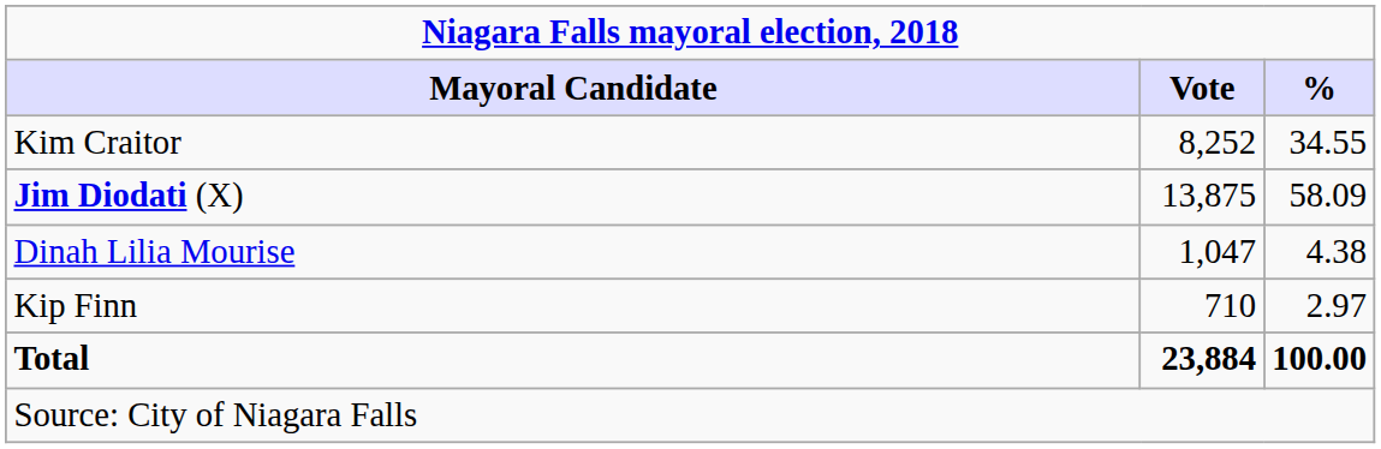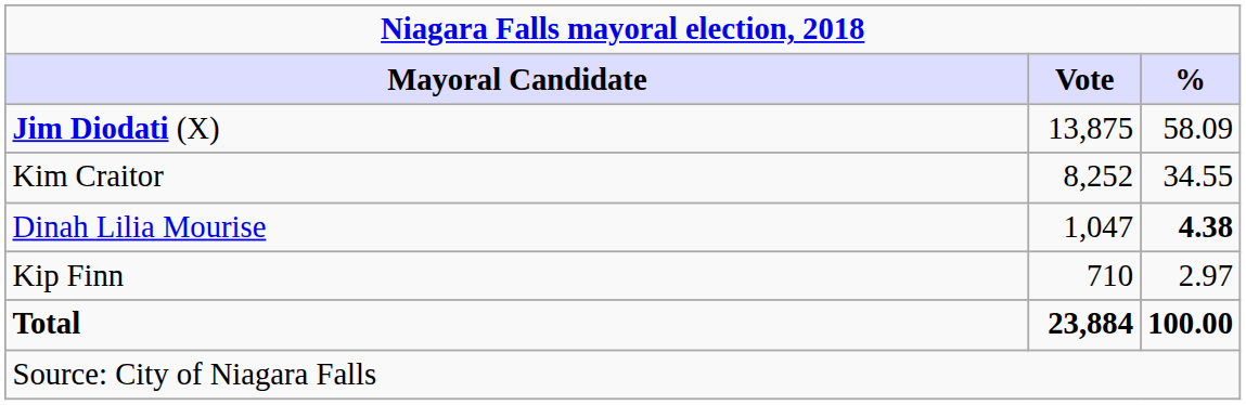 <table class="wikitable">
 <tr>
 <td colspan="3" style="text-align:center;"><strong><a href='#'>Niagara Falls mayoral election, 2018</a></strong></td>
 </tr>
 <tr>
 <th style="background:#ddf; width:520px;">Mayoral Candidate</th>
 <th style="background:#ddf; width:50px;">Vote</th>
 <th style="background:#ddf; width:30px;">%</th>
 </tr>
 <tr>
+<td><strong><a href='#'>Jim Diodati</a></strong> (X)</td>
+<td align=right>13,875</td>
+<td align=right>58.09</td>
+</tr>
+<tr>
 <td>Kim Craitor</td>
 <td align=right>8,252</td>
 <td align=right>34.55</td>
 </tr>
 <tr>
-<td><strong><a href='#'>Jim Diodati</a></strong> (X)</td>
-<td align=right>13,875</td>
-<td align=right>58.09</td>
-</tr>
-<tr>
 <td><a href='#'>Dinah Lilia Mourise</a></td>
 <td align=right>1,047</td>
-<td align=right>4.38</td>
+<td align=right><strong>4.38</strong></td>
 </tr>
 <tr>
 <td>Kip Finn</td>
 <td align=right>710</td>
 <td align=right>2.97</td>
 </tr>
 <tr>
 <td><strong>Total</strong></td>
 <td align=right><strong>23,884</strong></td>
 <td align=right><strong>100.00</strong></td>
 </tr>
 <tr>
 <td colspan="3" style="text-align:left;">Source: City of Niagara Falls</td>
 </tr>
 </table>
